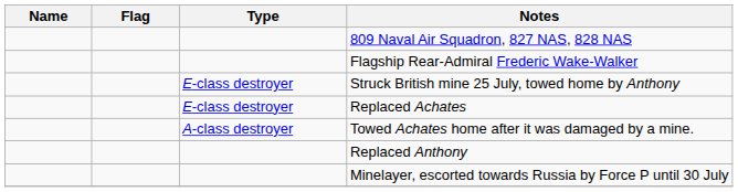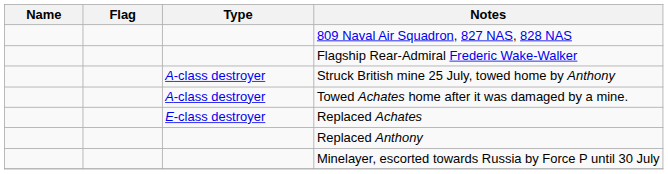 <table class="wikitable sortable">
 <tr>
 <th scope="col" width="90px">Name</th>
 <th scope="col" width="90px">Flag</th>
 <th scope="col" width="180px">Type</th>
 <th>Notes</th>
 </tr>
 <tr>
 <td align="left"></td>
 <td align="left"></td>
 <td align="left"></td>
 <td align="left"><a href='#'>809 Naval Air Squadron</a>, <a href='#'>827 NAS</a>, <a href='#'>828 NAS</a></td>
 </tr>
 <tr>
 <td align="left"></td>
 <td align="left"></td>
 <td align="left"></td>
 <td align="left">Flagship Rear-Admiral <a href='#'>Frederic Wake-Walker</a></td>
 </tr>
 <tr>
 <td align="left"></td>
 <td align="left"></td>
-<td align="left"><a href='#'><em>E</em>-class destroyer</a></td>
+<td align="left"><a href='#'><em>A</em>-class destroyer</a></td>
 <td align="left">Struck British mine 25 July, towed home by <em>Anthony</em></td>
+</tr>
+<tr>
+<td align="left"></td>
+<td align="left"></td>
+<td align="left"><a href='#'><em>A</em>-class destroyer</a></td>
+<td align="left">Towed <em>Achates</em> home after it was damaged by a mine.</td>
 </tr>
 <tr>
 <td align="left"></td>
 <td align="left"></td>
 <td align="left"><a href='#'><em>E</em>-class destroyer</a></td>
 <td align="left">Replaced <em>Achates</em></td>
-</tr>
-<tr>
-<td align="left"></td>
-<td align="left"></td>
-<td align="left"><a href='#'><em>A</em>-class destroyer</a></td>
-<td align="left">Towed <em>Achates</em> home after it was damaged by a mine.</td>
 </tr>
 <tr>
 <td align="left"></td>
 <td align="left"></td>
 <td align="left"></td>
 <td align="left">Replaced <em>Anthony</em></td>
 </tr>
 <tr>
 <td align="left"></td>
 <td align="left"></td>
 <td align="left"></td>
 <td align="left">Minelayer, escorted towards Russia by Force P until 30 July</td>
 </tr>
 <tr>
 </tr>
 </table>
